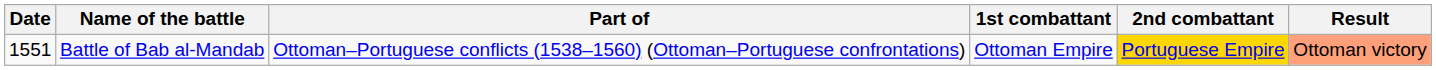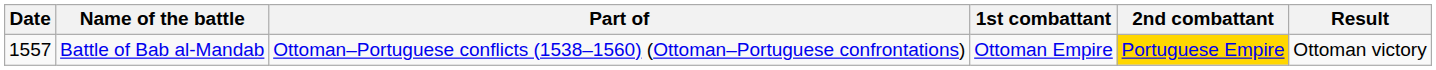 <table class="wikitable">
 <tr>
 <th>Date</th>
 <th>Name of the battle</th>
 <th>Part of</th>
 <th>1st combattant</th>
 <th>2nd combattant</th>
 <th>Result</th>
 </tr>
 <tr>
-<td>1551</td>
+<td>1557</td>
 <td><a href='#'>Battle of Bab al-Mandab</a></td>
 <td><a href='#'>Ottoman–Portuguese conflicts (1538–1560)</a> (<a href='#'>Ottoman–Portuguese confrontations</a>)</td>
 <td><a href='#'>Ottoman Empire</a></td>
 <td style="background: gold;"><a href='#'>Portuguese Empire</a></td>
-<td style="background: lightsalmon;">Ottoman victory</td>
+<td>Ottoman victory</td>
 </tr>
 </table>
